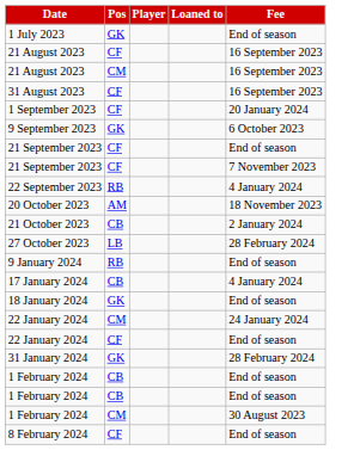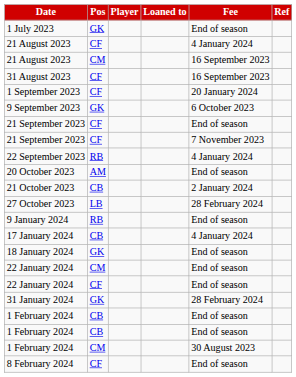 <table class="wikitable plainrowheaders sortable">
 <tr>
 <th style="color:#ffffff; background:#D00000;">Date</th>
 <th style="color:#ffffff; background:#D00000;">Pos</th>
 <th style="color:#ffffff; background:#D00000;">Player</th>
 <th style="color:#ffffff; background:#D00000;">Loaned to</th>
 <th style="color:#ffffff; background:#D00000;">Fee</th>
+<th style="color:#ffffff; background:#D00000;">Ref</th>
 </tr>
 <tr>
 <td>1 July 2023</td>
 <td><a href='#'>GK</a></td>
 <td></td>
 <td></td>
 <td>End of season</td>
+<td></td>
 </tr>
 <tr>
 <td>21 August 2023</td>
 <td><a href='#'>CF</a></td>
 <td></td>
 <td></td>
-<td>16 September 2023</td>
+<td>4 January 2024</td>
+<td></td>
 </tr>
 <tr>
 <td>21 August 2023</td>
 <td><a href='#'>CM</a></td>
 <td></td>
 <td></td>
 <td>16 September 2023</td>
+<td></td>
 </tr>
 <tr>
 <td>31 August 2023</td>
 <td><a href='#'>CF</a></td>
 <td></td>
 <td></td>
 <td>16 September 2023</td>
+<td></td>
 </tr>
 <tr>
 <td>1 September 2023</td>
 <td><a href='#'>CF</a></td>
 <td></td>
 <td></td>
 <td>20 January 2024</td>
+<td></td>
 </tr>
 <tr>
 <td>9 September 2023</td>
 <td><a href='#'>GK</a></td>
 <td></td>
 <td></td>
 <td>6 October 2023</td>
+<td></td>
 </tr>
 <tr>
 <td>21 September 2023</td>
 <td><a href='#'>CF</a></td>
 <td></td>
 <td></td>
 <td>End of season</td>
+<td></td>
 </tr>
 <tr>
 <td>21 September 2023</td>
 <td><a href='#'>CF</a></td>
 <td></td>
 <td></td>
 <td>7 November 2023</td>
+<td></td>
 </tr>
 <tr>
 <td>22 September 2023</td>
 <td><a href='#'>RB</a></td>
 <td></td>
 <td></td>
 <td>4 January 2024</td>
+<td></td>
 </tr>
 <tr>
 <td>20 October 2023</td>
 <td><a href='#'>AM</a></td>
 <td></td>
 <td></td>
-<td>18 November 2023</td>
+<td>End of season</td>
+<td></td>
 </tr>
 <tr>
 <td>21 October 2023</td>
 <td><a href='#'>CB</a></td>
 <td></td>
 <td></td>
 <td>2 January 2024</td>
+<td></td>
 </tr>
 <tr>
 <td>27 October 2023</td>
 <td><a href='#'>LB</a></td>
 <td></td>
 <td></td>
 <td>28 February 2024</td>
+<td></td>
 </tr>
 <tr>
 <td>9 January 2024</td>
 <td><a href='#'>RB</a></td>
 <td></td>
 <td></td>
 <td>End of season</td>
+<td></td>
 </tr>
 <tr>
 <td>17 January 2024</td>
 <td><a href='#'>CB</a></td>
 <td></td>
 <td></td>
 <td>4 January 2024</td>
+<td></td>
 </tr>
 <tr>
 <td>18 January 2024</td>
 <td><a href='#'>GK</a></td>
 <td></td>
 <td></td>
 <td>End of season</td>
+<td></td>
 </tr>
 <tr>
 <td>22 January 2024</td>
 <td><a href='#'>CM</a></td>
 <td></td>
 <td></td>
-<td>24 January 2024</td>
+<td>End of season</td>
+<td></td>
 </tr>
 <tr>
 <td>22 January 2024</td>
 <td><a href='#'>CF</a></td>
 <td></td>
 <td></td>
 <td>End of season</td>
+<td></td>
 </tr>
 <tr>
 <td>31 January 2024</td>
 <td><a href='#'>GK</a></td>
 <td></td>
 <td></td>
 <td>28 February 2024</td>
+<td></td>
 </tr>
 <tr>
 <td>1 February 2024</td>
 <td><a href='#'>CB</a></td>
 <td></td>
 <td></td>
 <td>End of season</td>
+<td></td>
 </tr>
 <tr>
 <td>1 February 2024</td>
 <td><a href='#'>CB</a></td>
 <td></td>
 <td></td>
 <td>End of season</td>
+<td></td>
 </tr>
 <tr>
 <td>1 February 2024</td>
 <td><a href='#'>CM</a></td>
 <td></td>
 <td></td>
 <td>30 August 2023</td>
+<td></td>
 </tr>
 <tr>
 <td>8 February 2024</td>
 <td><a href='#'>CF</a></td>
 <td></td>
 <td></td>
 <td>End of season</td>
+<td></td>
 </tr>
 </table>
